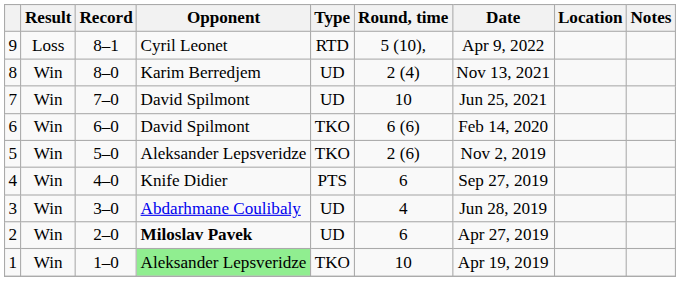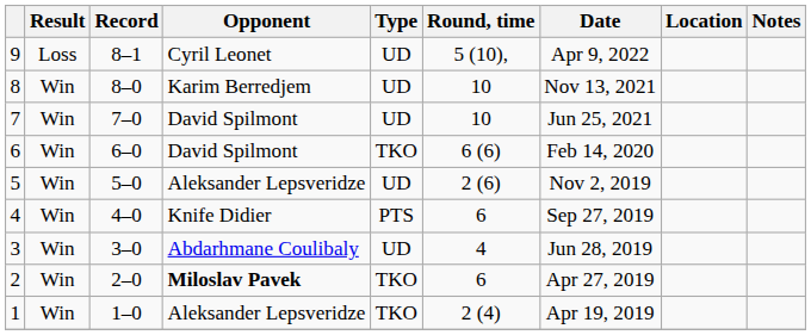 <table class="wikitable" style="text-align:center">
 <tr>
 <th></th>
 <th>Result</th>
 <th>Record</th>
 <th>Opponent</th>
 <th>Type</th>
 <th>Round, time</th>
 <th>Date</th>
 <th>Location</th>
 <th>Notes</th>
 </tr>
 <tr>
 <td>9</td>
 <td>Loss</td>
 <td>8–1</td>
 <td align=left>Cyril Leonet</td>
-<td>RTD</td>
+<td>UD</td>
 <td>5 (10), </td>
 <td>Apr 9, 2022</td>
 <td align=left></td>
 <td align=left></td>
 </tr>
 <tr>
 <td>8</td>
 <td>Win</td>
 <td>8–0</td>
 <td align=left>Karim Berredjem</td>
 <td>UD</td>
-<td>2 (4)</td>
+<td>10</td>
 <td>Nov 13, 2021</td>
 <td align=left></td>
 <td align=left></td>
 </tr>
 <tr>
 <td>7</td>
 <td>Win</td>
 <td>7–0</td>
 <td align=left>David Spilmont</td>
 <td>UD</td>
 <td>10</td>
 <td>Jun 25, 2021</td>
 <td align=left></td>
 <td align=left></td>
 </tr>
 <tr>
 <td>6</td>
 <td>Win</td>
 <td>6–0</td>
 <td align=left>David Spilmont</td>
 <td>TKO</td>
 <td>6 (6)</td>
 <td>Feb 14, 2020</td>
 <td align=left></td>
 <td></td>
 </tr>
 <tr>
 <td>5</td>
 <td>Win</td>
 <td>5–0</td>
 <td align=left>Aleksander Lepsveridze</td>
-<td>TKO</td>
+<td>UD</td>
 <td>2 (6)</td>
 <td>Nov 2, 2019</td>
 <td align=left></td>
 <td></td>
 </tr>
 <tr>
 <td>4</td>
 <td>Win</td>
 <td>4–0</td>
 <td align=left>Knife Didier</td>
 <td>PTS</td>
 <td>6</td>
 <td>Sep 27, 2019</td>
 <td align=left></td>
 <td></td>
 </tr>
 <tr>
 <td>3</td>
 <td>Win</td>
 <td>3–0</td>
 <td align=left><a href='#'>Abdarhmane Coulibaly</a></td>
 <td>UD</td>
 <td>4</td>
 <td>Jun 28, 2019</td>
 <td align=left></td>
 <td></td>
 </tr>
 <tr>
 <td>2</td>
 <td>Win</td>
 <td>2–0</td>
 <td align=left><strong>Miloslav Pavek</strong></td>
-<td>UD</td>
+<td>TKO</td>
 <td>6</td>
 <td>Apr 27, 2019</td>
 <td align=left></td>
 <td></td>
 </tr>
 <tr>
 <td>1</td>
 <td>Win</td>
 <td>1–0</td>
-<td align=left style="background: lightgreen;">Aleksander Lepsveridze</td>
+<td align=left>Aleksander Lepsveridze</td>
 <td>TKO</td>
-<td>10</td>
+<td>2 (4)</td>
 <td>Apr 19, 2019</td>
 <td align=left></td>
 <td></td>
 </tr>
 <tr>
 </tr>
 </table>
